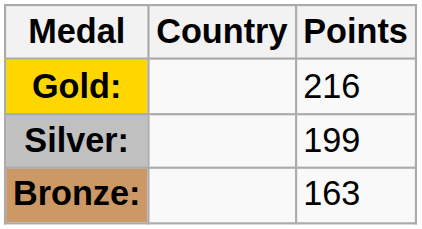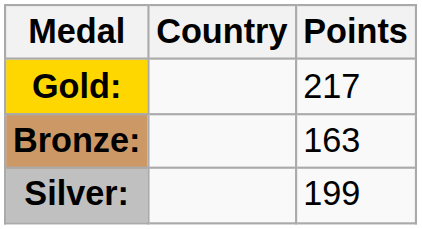 <table class="wikitable">
 <tr>
 <th><strong>Medal</strong></th>
 <th><strong>Country</strong></th>
 <th><strong>Points</strong></th>
 </tr>
 <tr>
 <td style="text-align:center;background-color:gold;"><strong>Gold:</strong></td>
 <td><strong></strong></td>
-<td>216</td>
+<td>217</td>
+</tr>
+<tr>
+<td style="text-align:center;background-color:#CC9966;"><strong>Bronze:</strong></td>
+<td></td>
+<td>163</td>
 </tr>
 <tr>
 <td style="text-align:center;background-color:silver;"><strong>Silver:</strong></td>
 <td></td>
 <td>199</td>
 </tr>
-<tr>
-<td style="text-align:center;background-color:#CC9966;"><strong>Bronze:</strong></td>
-<td></td>
-<td>163</td>
-</tr>
 </table>
